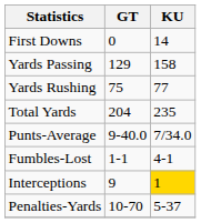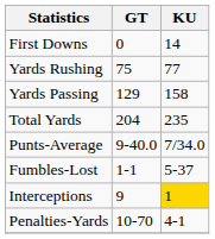 <table class="wikitable">
 <tr>
 <th>Statistics</th>
 <th>GT</th>
 <th>KU</th>
 </tr>
 <tr>
 <td>First Downs</td>
 <td>0</td>
 <td>14</td>
 </tr>
 <tr>
+<td>Yards Rushing</td>
+<td>75</td>
+<td>77</td>
+</tr>
+<tr>
 <td>Yards Passing</td>
 <td>129</td>
 <td>158</td>
-</tr>
-<tr>
-<td>Yards Rushing</td>
-<td>75</td>
-<td>77</td>
 </tr>
 <tr>
 <td>Total Yards</td>
 <td>204</td>
 <td>235</td>
 </tr>
 <tr>
 <td>Punts-Average</td>
 <td>9-40.0</td>
 <td>7/34.0</td>
 </tr>
 <tr>
 <td>Fumbles-Lost</td>
 <td>1-1</td>
-<td>4-1</td>
+<td>5-37</td>
 </tr>
 <tr>
 <td>Interceptions</td>
 <td>9</td>
 <td style="background: gold;">1</td>
 </tr>
 <tr>
 <td>Penalties-Yards</td>
 <td>10-70</td>
-<td>5-37</td>
+<td>4-1</td>
 </tr>
 <tr>
 </tr>
 </table>
